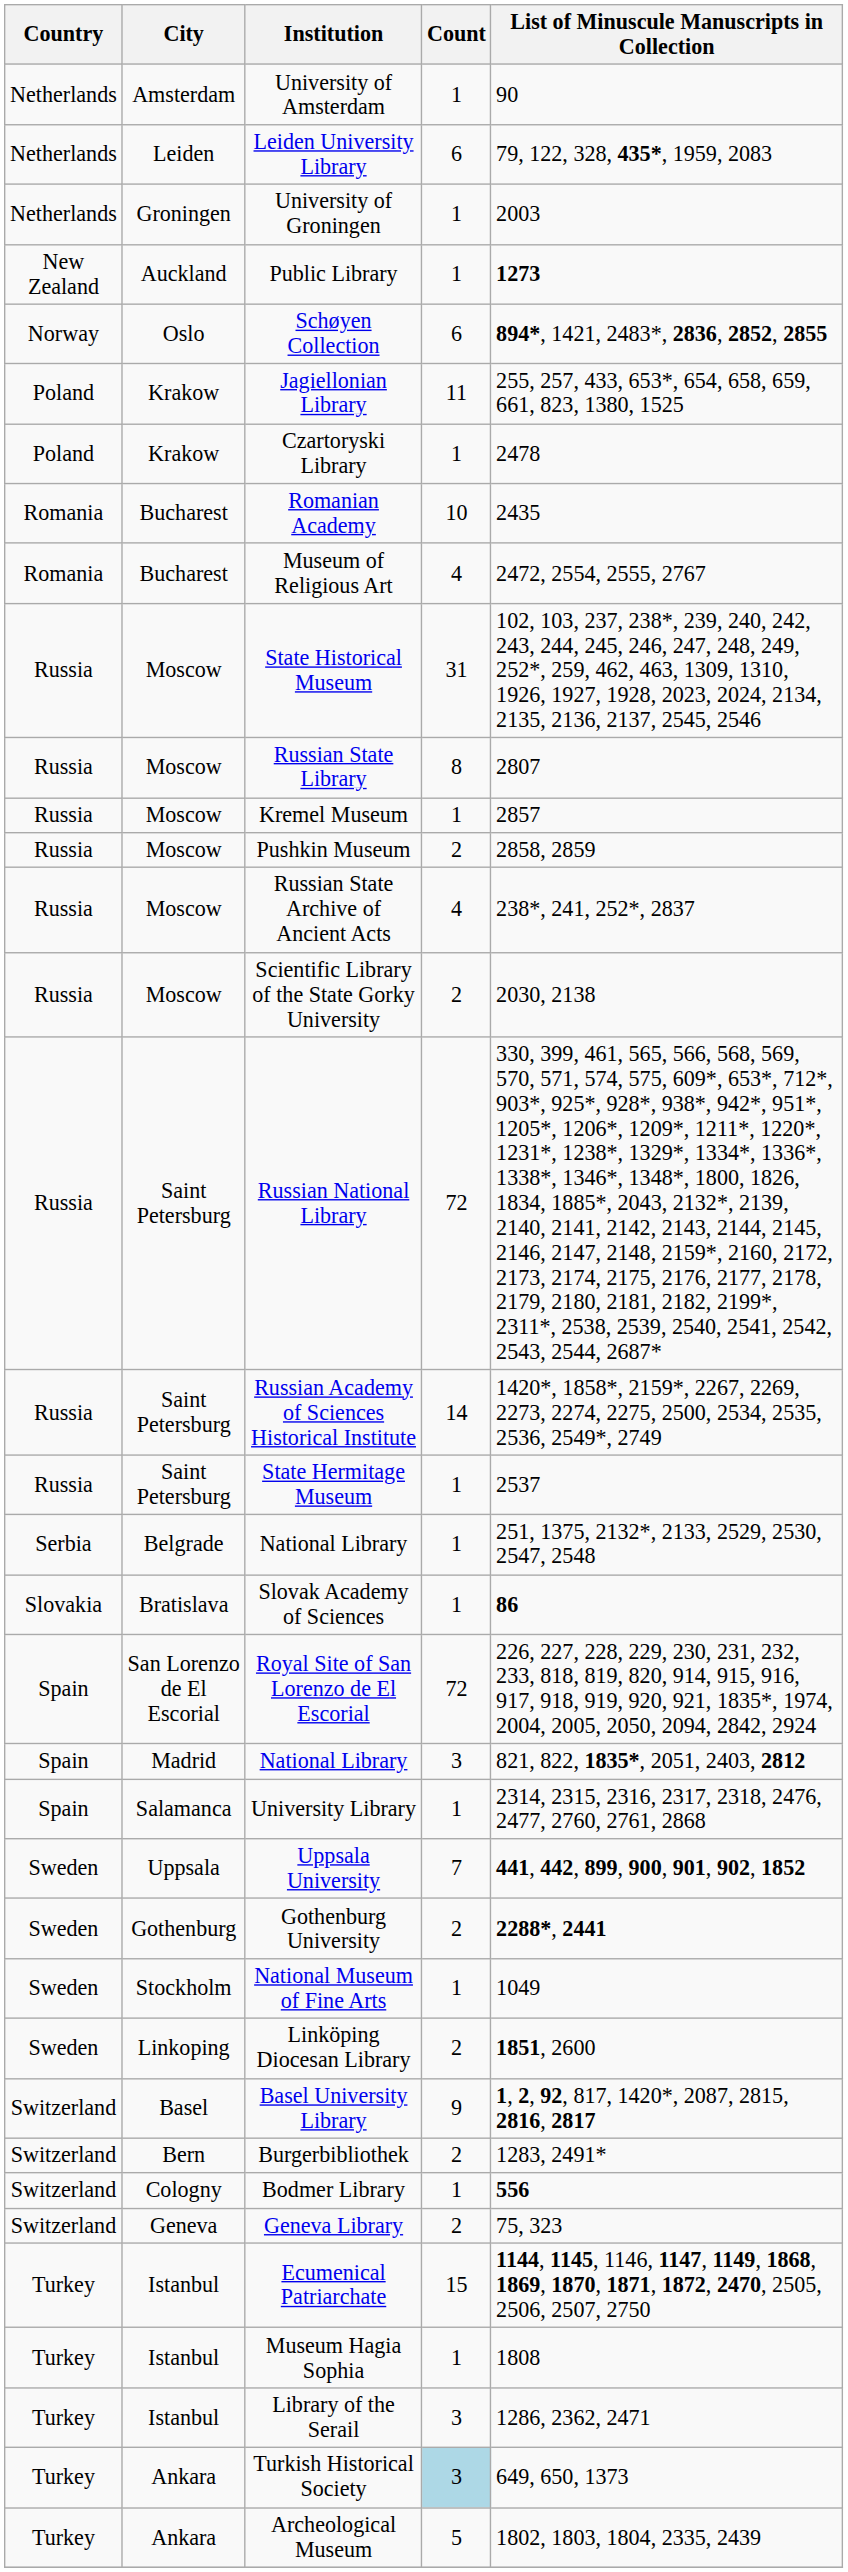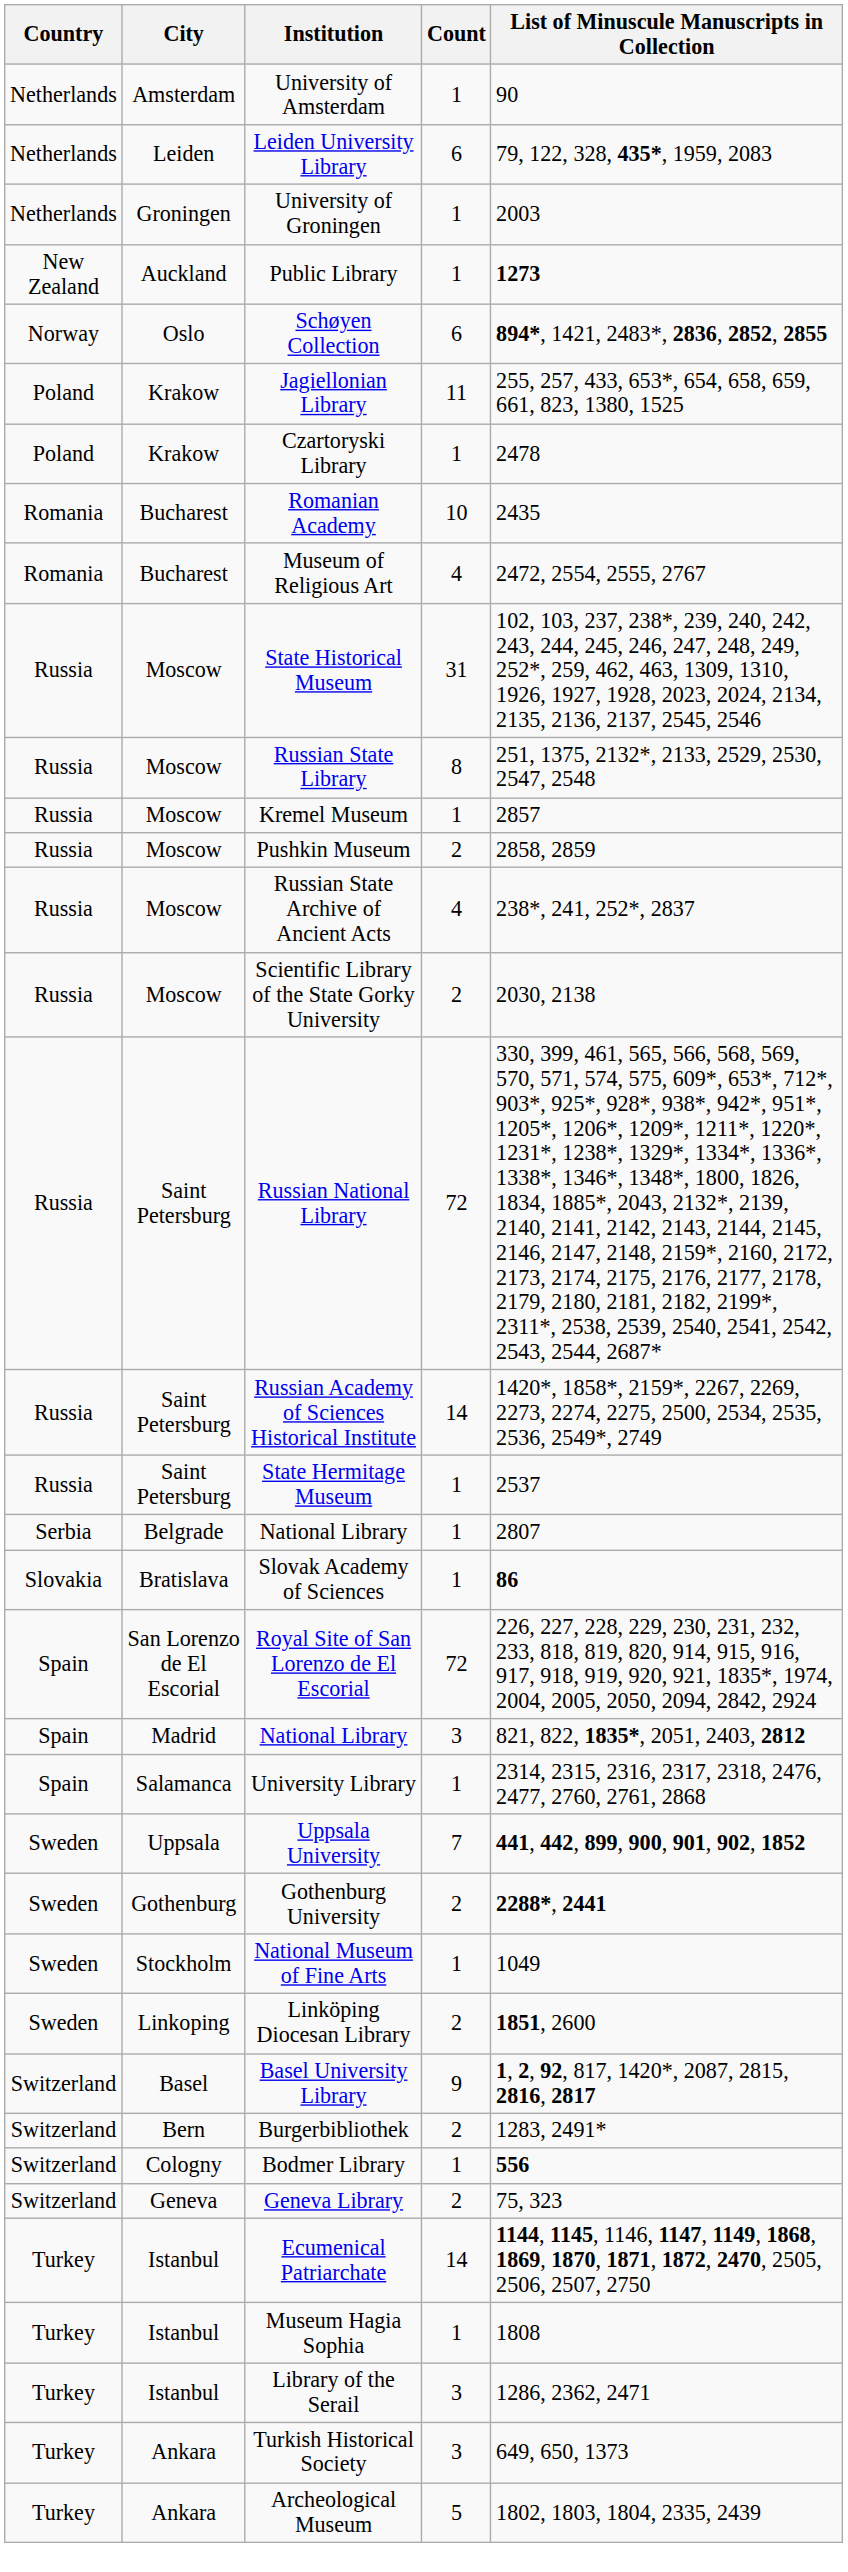 <table class="wikitable sortable" style="text-align:center">
 <tr>
 <th>Country</th>
 <th>City</th>
 <th>Institution</th>
 <th>Count</th>
 <th>List of Minuscule Manuscripts in Collection</th>
 </tr>
 <tr>
 <td>Netherlands</td>
 <td>Amsterdam</td>
 <td>University of Amsterdam</td>
 <td>1</td>
 <td align=left>90</td>
 </tr>
 <tr>
 <td>Netherlands</td>
 <td>Leiden</td>
 <td><a href='#'>Leiden University Library</a></td>
 <td>6</td>
 <td align=left>79, 122, 328, <strong>435*</strong>, 1959, 2083</td>
 </tr>
 <tr>
 <td>Netherlands</td>
 <td>Groningen</td>
 <td>University of Groningen</td>
 <td>1</td>
 <td align=left>2003</td>
 </tr>
 <tr>
 <td>New Zealand</td>
 <td>Auckland</td>
 <td>Public Library</td>
 <td>1</td>
 <td align=left><strong>1273</strong></td>
 </tr>
 <tr>
 <td>Norway</td>
 <td>Oslo</td>
 <td><a href='#'>Schøyen Collection</a></td>
 <td>6</td>
 <td align=left><strong>894*</strong>, 1421, 2483*, <strong>2836</strong>, <strong>2852</strong>, <strong>2855</strong></td>
 </tr>
 <tr>
 <td>Poland</td>
 <td>Krakow</td>
 <td><a href='#'>Jagiellonian Library</a></td>
 <td>11</td>
 <td align=left>255, 257, 433, 653*, 654, 658, 659, 661, 823, 1380, 1525</td>
 </tr>
 <tr>
 <td>Poland</td>
 <td>Krakow</td>
 <td>Czartoryski Library</td>
 <td>1</td>
 <td align=left>2478</td>
 </tr>
 <tr>
 <td>Romania</td>
 <td>Bucharest</td>
 <td><a href='#'>Romanian Academy</a></td>
 <td>10</td>
 <td align=left>2435</td>
 </tr>
 <tr>
 <td>Romania</td>
 <td>Bucharest</td>
 <td>Museum of Religious Art</td>
 <td>4</td>
 <td align=left>2472, 2554, 2555, 2767</td>
 </tr>
 <tr>
 <td>Russia</td>
 <td>Moscow</td>
 <td><a href='#'>State Historical Museum</a></td>
 <td>31</td>
 <td align=left>102, 103, 237, 238*, 239, 240, 242, 243, 244, 245, 246, 247, 248, 249, 252*, 259, 462, 463, 1309, 1310, 1926, 1927, 1928, 2023, 2024, 2134, 2135, 2136, 2137, 2545, 2546</td>
 </tr>
 <tr>
 <td>Russia</td>
 <td>Moscow</td>
 <td><a href='#'>Russian State Library</a></td>
 <td>8</td>
-<td align=left>2807</td>
+<td align=left>251, 1375, 2132*, 2133, 2529, 2530, 2547, 2548</td>
 </tr>
 <tr>
 <td>Russia</td>
 <td>Moscow</td>
 <td>Kremel Museum</td>
 <td>1</td>
 <td align=left>2857</td>
 </tr>
 <tr>
 <td>Russia</td>
 <td>Moscow</td>
 <td>Pushkin Museum</td>
 <td>2</td>
 <td align=left>2858, 2859</td>
 </tr>
 <tr>
 <td>Russia</td>
 <td>Moscow</td>
 <td>Russian State Archive of Ancient Acts</td>
 <td>4</td>
 <td align=left>238*, 241, 252*, 2837</td>
 </tr>
 <tr>
 <td>Russia</td>
 <td>Moscow</td>
 <td>Scientific Library of the State Gorky University</td>
 <td>2</td>
 <td align=left>2030, 2138</td>
 </tr>
 <tr>
 <td>Russia</td>
 <td>Saint Petersburg</td>
 <td><a href='#'>Russian National Library</a></td>
 <td>72</td>
 <td align=left>330, 399, 461, 565, 566, 568, 569, 570, 571, 574, 575, 609*, 653*, 712*, 903*, 925*, 928*, 938*, 942*, 951*, 1205*, 1206*, 1209*, 1211*, 1220*, 1231*, 1238*, 1329*, 1334*, 1336*, 1338*, 1346*, 1348*, 1800, 1826, 1834, 1885*, 2043, 2132*, 2139, 2140, 2141, 2142, 2143, 2144, 2145, 2146, 2147, 2148, 2159*, 2160, 2172, 2173, 2174, 2175, 2176, 2177, 2178, 2179, 2180, 2181, 2182, 2199*, 2311*, 2538, 2539, 2540, 2541, 2542, 2543, 2544, 2687*</td>
 </tr>
 <tr>
 <td>Russia</td>
 <td>Saint Petersburg</td>
 <td><a href='#'>Russian Academy of Sciences Historical Institute</a></td>
 <td>14</td>
 <td align=left>1420*, 1858*, 2159*, 2267, 2269, 2273, 2274, 2275, 2500, 2534, 2535, 2536, 2549*, 2749</td>
 </tr>
 <tr>
 <td>Russia</td>
 <td>Saint Petersburg</td>
 <td><a href='#'>State Hermitage Museum</a></td>
 <td>1</td>
 <td align=left>2537</td>
 </tr>
 <tr>
 <td>Serbia</td>
 <td>Belgrade</td>
 <td>National Library</td>
 <td>1</td>
-<td align=left>251, 1375, 2132*, 2133, 2529, 2530, 2547, 2548</td>
+<td align=left>2807</td>
 </tr>
 <tr>
 <td>Slovakia</td>
 <td>Bratislava</td>
 <td>Slovak Academy of Sciences</td>
 <td>1</td>
 <td align=left><strong>86</strong></td>
 </tr>
 <tr>
 <td>Spain</td>
 <td>San Lorenzo de El Escorial</td>
 <td><a href='#'>Royal Site of San Lorenzo de El Escorial</a></td>
 <td>72</td>
 <td align=left>226, 227, 228, 229, 230, 231, 232, 233, 818, 819, 820, 914, 915, 916, 917, 918, 919, 920, 921, 1835*, 1974, 2004, 2005, 2050, 2094, 2842, 2924</td>
 </tr>
 <tr>
 <td>Spain</td>
 <td>Madrid</td>
 <td><a href='#'>National Library</a></td>
 <td>3</td>
 <td align=left>821, 822, <strong>1835*</strong>, 2051, 2403, <strong>2812</strong></td>
 </tr>
 <tr>
 <td>Spain</td>
 <td>Salamanca</td>
 <td>University Library</td>
 <td>1</td>
 <td align=left>2314, 2315, 2316, 2317, 2318, 2476, 2477, 2760, 2761, 2868</td>
 </tr>
 <tr>
 <td>Sweden</td>
 <td>Uppsala</td>
 <td><a href='#'>Uppsala University</a></td>
 <td>7</td>
 <td align=left><strong>441</strong>, <strong>442</strong>, <strong>899</strong>, <strong>900</strong>, <strong>901</strong>, <strong>902</strong>, <strong>1852</strong></td>
 </tr>
 <tr>
 <td>Sweden</td>
 <td>Gothenburg</td>
 <td>Gothenburg University</td>
 <td>2</td>
 <td align=left><strong>2288*</strong>, <strong>2441</strong></td>
 </tr>
 <tr>
 <td>Sweden</td>
 <td>Stockholm</td>
 <td><a href='#'>National Museum of Fine Arts</a></td>
 <td>1</td>
 <td align=left>1049</td>
 </tr>
 <tr>
 <td>Sweden</td>
 <td>Linkoping</td>
 <td>Linköping Diocesan Library</td>
 <td>2</td>
 <td align=left><strong>1851</strong>, 2600</td>
 </tr>
 <tr>
 <td>Switzerland</td>
 <td>Basel</td>
 <td><a href='#'>Basel University Library</a></td>
 <td>9</td>
 <td align=left><strong>1</strong>, <strong>2</strong>, <strong>92</strong>, 817, 1420*, 2087, 2815, <strong>2816</strong>, <strong>2817</strong></td>
 </tr>
 <tr>
 <td>Switzerland</td>
 <td>Bern</td>
 <td>Burgerbibliothek</td>
 <td>2</td>
 <td align=left>1283, 2491*</td>
 </tr>
 <tr>
 <td>Switzerland</td>
 <td>Cologny</td>
 <td>Bodmer Library</td>
 <td>1</td>
 <td align=left><strong>556</strong></td>
 </tr>
 <tr>
 <td>Switzerland</td>
 <td>Geneva</td>
 <td><a href='#'>Geneva Library</a></td>
 <td>2</td>
 <td align=left>75, 323</td>
 </tr>
 <tr>
 <td>Turkey</td>
 <td>Istanbul</td>
 <td><a href='#'>Ecumenical Patriarchate</a></td>
-<td>15</td>
+<td>14</td>
 <td align=left><strong>1144</strong>, <strong>1145</strong>, 1146, <strong>1147</strong>, <strong>1149</strong>, <strong>1868</strong>, <strong>1869</strong>, <strong>1870</strong>, <strong>1871</strong>, <strong>1872</strong>, <strong>2470</strong>, 2505, 2506, 2507, 2750</td>
 </tr>
 <tr>
 <td>Turkey</td>
 <td>Istanbul</td>
 <td>Museum Hagia Sophia</td>
 <td>1</td>
 <td align=left>1808</td>
 </tr>
 <tr>
 <td>Turkey</td>
 <td>Istanbul</td>
 <td>Library of the Serail</td>
 <td>3</td>
 <td align=left>1286, 2362, 2471</td>
 </tr>
 <tr>
 <td>Turkey</td>
 <td>Ankara</td>
 <td>Turkish Historical Society</td>
-<td style="background: lightblue;">3</td>
+<td>3</td>
 <td align=left>649, 650, 1373</td>
 </tr>
 <tr>
 <td>Turkey</td>
 <td>Ankara</td>
 <td>Archeological Museum</td>
 <td>5</td>
 <td align=left>1802, 1803, 1804, 2335, 2439</td>
 </tr>
 <tr>
 </tr>
 </table>
